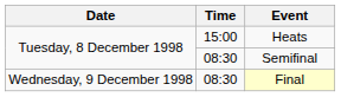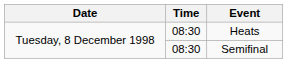 <table class = "wikitable" style="text-align:center;">
 <tr>
 <th width=220>Date</th>
 <th width=50>Time</th>
 <th width=100>Event</th>
 </tr>
 <tr>
 <td rowspan=2>Tuesday, 8 December 1998</td>
-<td>15:00</td>
+<td>08:30</td>
 <td>Heats</td>
 </tr>
 <tr>
 <td>08:30</td>
 <td>Semifinal</td>
 </tr>
-<tr>
-<td>Wednesday, 9 December 1998</td>
-<td>08:30</td>
-<td bgcolor=ffffcc>Final</td>
-</tr>
 </table>
